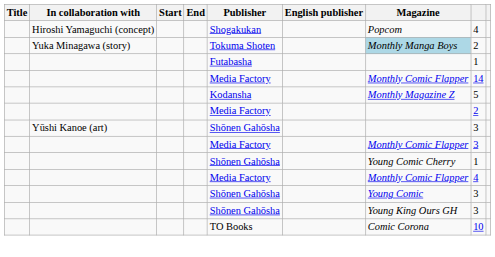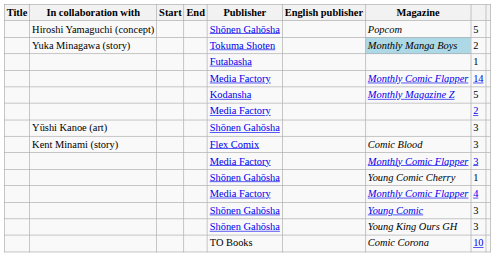 <table class="wikitable sortable" border="1">
 <tr>
 <th>Title</th>
 <th>In collaboration with</th>
 <th>Start</th>
 <th>End</th>
 <th>Publisher</th>
 <th>English publisher</th>
 <th>Magazine</th>
 <th></th>
 <th class="unsortable"></th>
 </tr>
 <tr>
 <td></td>
 <td>Hiroshi Yamaguchi (concept)</td>
 <td></td>
 <td></td>
-<td><a href='#'>Shogakukan</a></td>
+<td><a href='#'>Shōnen Gahōsha</a></td>
 <td></td>
 <td><em>Popcom</em></td>
-<td>4</td>
+<td>5</td>
 <td></td>
 </tr>
 <tr>
 <td></td>
 <td>Yuka Minagawa (story)</td>
 <td></td>
 <td></td>
 <td><a href='#'>Tokuma Shoten</a></td>
 <td></td>
 <td style="background: lightblue;"><em>Monthly Manga Boys</em></td>
 <td>2</td>
 <td></td>
 </tr>
 <tr>
 <td></td>
 <td></td>
 <td></td>
 <td></td>
 <td><a href='#'>Futabasha</a></td>
 <td></td>
 <td></td>
 <td>1</td>
 <td></td>
 </tr>
 <tr>
 <td></td>
 <td></td>
 <td></td>
 <td></td>
 <td><a href='#'>Media Factory</a></td>
 <td></td>
 <td><em><a href='#'>Monthly Comic Flapper</a></em></td>
 <td><a href='#'>14</a></td>
 <td></td>
 </tr>
 <tr>
 <td></td>
 <td></td>
 <td></td>
 <td></td>
 <td><a href='#'>Kodansha</a></td>
 <td></td>
 <td><em><a href='#'>Monthly Magazine Z</a></em></td>
 <td>5</td>
 <td></td>
 </tr>
 <tr>
 <td></td>
 <td></td>
 <td></td>
 <td></td>
 <td><a href='#'>Media Factory</a></td>
 <td></td>
 <td></td>
 <td><a href='#'>2</a></td>
 <td></td>
 </tr>
 <tr>
 <td></td>
 <td>Yūshi Kanoe (art)</td>
 <td></td>
 <td></td>
 <td><a href='#'>Shōnen Gahōsha</a></td>
 <td></td>
 <td></td>
 <td>3</td>
 <td></td>
 </tr>
 <tr>
 <td></td>
+<td>Kent Minami (story)</td>
+<td></td>
+<td></td>
+<td><a href='#'>Flex Comix</a></td>
+<td></td>
+<td><em>Comic Blood</em></td>
+<td>3</td>
+<td></td>
+</tr>
+<tr>
+<td></td>
 <td></td>
 <td></td>
 <td></td>
 <td><a href='#'>Media Factory</a></td>
 <td></td>
 <td><em><a href='#'>Monthly Comic Flapper</a></em></td>
 <td><a href='#'>3</a></td>
 <td></td>
 </tr>
 <tr>
 <td></td>
 <td></td>
 <td></td>
 <td></td>
 <td><a href='#'>Shōnen Gahōsha</a></td>
 <td></td>
 <td><em>Young Comic Cherry</em></td>
 <td>1</td>
 <td></td>
 </tr>
 <tr>
 <td></td>
 <td></td>
 <td></td>
 <td></td>
 <td><a href='#'>Media Factory</a></td>
 <td></td>
 <td><em><a href='#'>Monthly Comic Flapper</a></em></td>
 <td><a href='#'>4</a></td>
 <td></td>
 </tr>
 <tr>
 <td></td>
 <td></td>
 <td></td>
 <td></td>
 <td><a href='#'>Shōnen Gahōsha</a></td>
 <td></td>
 <td><em><a href='#'>Young Comic</a></em></td>
 <td>3</td>
 <td></td>
 </tr>
 <tr>
 <td></td>
 <td></td>
 <td></td>
 <td></td>
 <td><a href='#'>Shōnen Gahōsha</a></td>
 <td></td>
 <td><em>Young King Ours GH</em></td>
 <td>3</td>
 <td></td>
 </tr>
 <tr>
 <td></td>
 <td></td>
 <td></td>
 <td></td>
 <td>TO Books</td>
 <td></td>
 <td><em>Comic Corona</em></td>
 <td><a href='#'>10</a></td>
 <td></td>
 </tr>
 </table>
